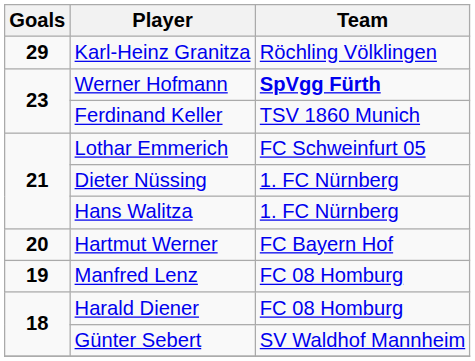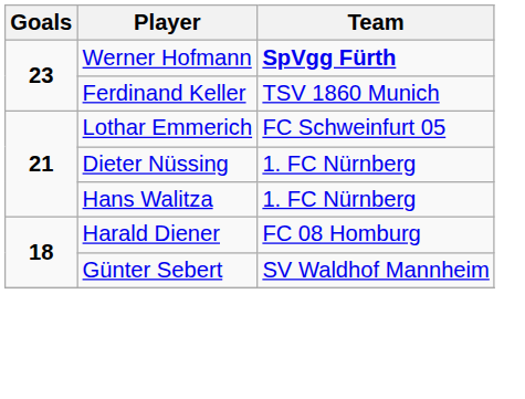 <table class="wikitable">
 <tr>
 <th>Goals</th>
 <th>Player</th>
 <th>Team</th>
-</tr>
-<tr>
-<td rowspan="1" align=center><strong>29</strong></td>
-<td> <a href='#'>Karl-Heinz Granitza</a></td>
-<td><a href='#'>Röchling Völklingen</a></td>
 </tr>
 <tr>
 <td rowspan="2" align=center><strong>23</strong></td>
 <td> <a href='#'>Werner Hofmann</a></td>
 <td><strong><a href='#'>SpVgg Fürth</a></strong></td>
 </tr>
 <tr>
 <td> <a href='#'>Ferdinand Keller</a></td>
 <td><a href='#'>TSV 1860 Munich</a></td>
 </tr>
 <tr>
 <td rowspan="3" align=center><strong>21</strong></td>
 <td> <a href='#'>Lothar Emmerich</a></td>
 <td><a href='#'>FC Schweinfurt 05</a></td>
 </tr>
 <tr>
 <td> <a href='#'>Dieter Nüssing</a></td>
 <td><a href='#'>1. FC Nürnberg</a></td>
 </tr>
 <tr>
 <td> <a href='#'>Hans Walitza</a></td>
 <td><a href='#'>1. FC Nürnberg</a></td>
 </tr>
 <tr>
-<td rowspan="1" align=center><strong>20</strong></td>
-<td> <a href='#'>Hartmut Werner</a></td>
-<td><a href='#'>FC Bayern Hof</a></td>
-</tr>
-<tr>
-<td rowspan="1" align=center><strong>19</strong></td>
-<td> <a href='#'>Manfred Lenz</a></td>
-<td><a href='#'>FC 08 Homburg</a></td>
-</tr>
-<tr>
 <td rowspan="2" align=center><strong>18</strong></td>
 <td> <a href='#'>Harald Diener</a></td>
 <td><a href='#'>FC 08 Homburg</a></td>
 </tr>
 <tr>
 <td> <a href='#'>Günter Sebert</a></td>
 <td><a href='#'>SV Waldhof Mannheim</a></td>
 </tr>
 <tr>
 </tr>
 </table>
